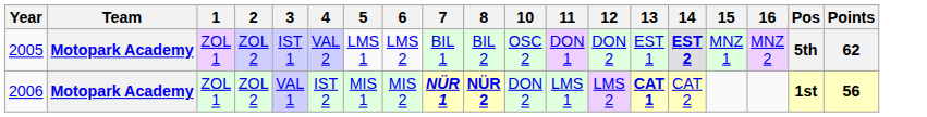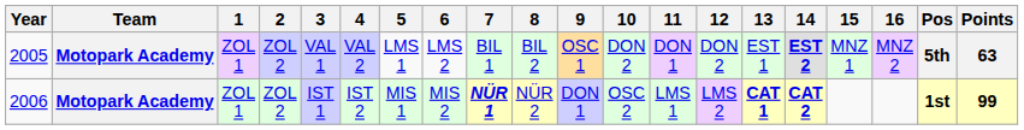 <table class="wikitable" style="text-align:center; font-size:85%">
 <tr>
 <th>Year</th>
 <th>Team</th>
 <th>1</th>
 <th>2</th>
 <th>3</th>
 <th>4</th>
 <th>5</th>
 <th>6</th>
 <th>7</th>
 <th>8</th>
+<th>9</th>
 <th>10</th>
 <th>11</th>
 <th>12</th>
 <th>13</th>
 <th>14</th>
 <th>15</th>
 <th>16</th>
 <th>Pos</th>
 <th>Points</th>
 </tr>
 <tr>
 <td><a href='#'>2005</a></td>
 <th nowrap><a href='#'>Motopark Academy</a></th>
 <td style="background:#EFCFFF;"><a href='#'>ZOL<br>1</a><br></td>
 <td style="background:#CFCFFF;"><a href='#'>ZOL<br>2</a><br></td>
-<td style="background:#CFCFFF;"><a href='#'>IST<br>1</a><br></td>
+<td style="background:#CFCFFF;"><a href='#'>VAL<br>1</a><br></td>
 <td style="background:#CFCFFF;"><a href='#'>VAL<br>2</a><br></td>
 <td style="background:#;"><a href='#'>LMS<br>1</a></td>
 <td style="background:#;"><a href='#'>LMS<br>2</a></td>
 <td style="background:#DFFFDF;"><a href='#'>BIL<br>1</a><br></td>
 <td style="background:#DFFFDF;"><a href='#'>BIL<br>2</a><br></td>
-<td style="background:#DFFFDF;"><a href='#'>OSC<br>2</a><br></td>
+<td style="background:#FFDF9F;"><a href='#'>OSC<br>1</a><br></td>
+<td style="background:#DFFFDF;"><a href='#'>DON<br>2</a><br></td>
 <td style="background:#EFCFFF;"><a href='#'>DON<br>1</a><br></td>
 <td style="background:#DFFFDF;"><a href='#'>DON<br>2</a><br></td>
 <td style="background:#DFFFDF;"><a href='#'>EST<br>1</a><br></td>
 <td style="background:#DFDFDF;"><strong><a href='#'>EST<br>2</a><br></strong></td>
 <td style="background:#DFFFDF;"><a href='#'>MNZ<br>1</a><br></td>
 <td style="background:#EFCFFF;"><a href='#'>MNZ<br>2</a><br></td>
 <th>5th</th>
-<th>62</th>
+<th>63</th>
 </tr>
 <tr>
 <td><a href='#'>2006</a></td>
 <th nowrap><a href='#'>Motopark Academy</a></th>
 <td style="background:#DFFFDF;"><a href='#'>ZOL<br>1</a><br></td>
 <td style="background:#DFFFDF;"><a href='#'>ZOL<br>2</a><br></td>
-<td style="background:#CFCFFF;"><a href='#'>VAL<br>1</a><br></td>
+<td style="background:#CFCFFF;"><a href='#'>IST<br>1</a><br></td>
 <td style="background:#DFFFDF;"><a href='#'>IST<br>2</a><br></td>
 <td style="background:#DFFFDF;"><a href='#'>MIS<br>1</a><br></td>
 <td style="background:#DFFFDF;"><a href='#'>MIS<br>2</a><br></td>
 <td style="background:#FFFFBF;"><strong><em><a href='#'>NÜR<br>1</a></em></strong><br></td>
-<td style="background:#FFFFBF;"><strong><a href='#'>NÜR<br>2</a><br></strong></td>
-<td style="background:#DFFFDF;"><a href='#'>DON<br>2</a><br></td>
+<td style="background:#FFFFBF;"><a href='#'>NÜR<br>2</a><br></td>
+<td style="background:#CFCFFF;"><a href='#'>DON<br>1</a><br></td>
+<td style="background:#DFFFDF;"><a href='#'>OSC<br>2</a><br></td>
 <td style="background:#DFFFDF;"><a href='#'>LMS<br>1</a><br></td>
 <td style="background:#EFCFFF;"><a href='#'>LMS<br>2</a><br></td>
 <td style="background:#FFFFBF;"><strong><a href='#'>CAT<br>1</a></strong><br></td>
-<td style="background:#FFFFBF;"><a href='#'>CAT<br>2</a><br></td>
+<td style="background:#FFFFBF;"><strong><a href='#'>CAT<br>2</a><br></strong></td>
 <td></td>
 <td></td>
 <th style="background:#FFFFBF;">1st</th>
-<th style="background:#FFFFBF;">56</th>
+<th style="background:#FFFFBF;">99</th>
 </tr>
 </table>
